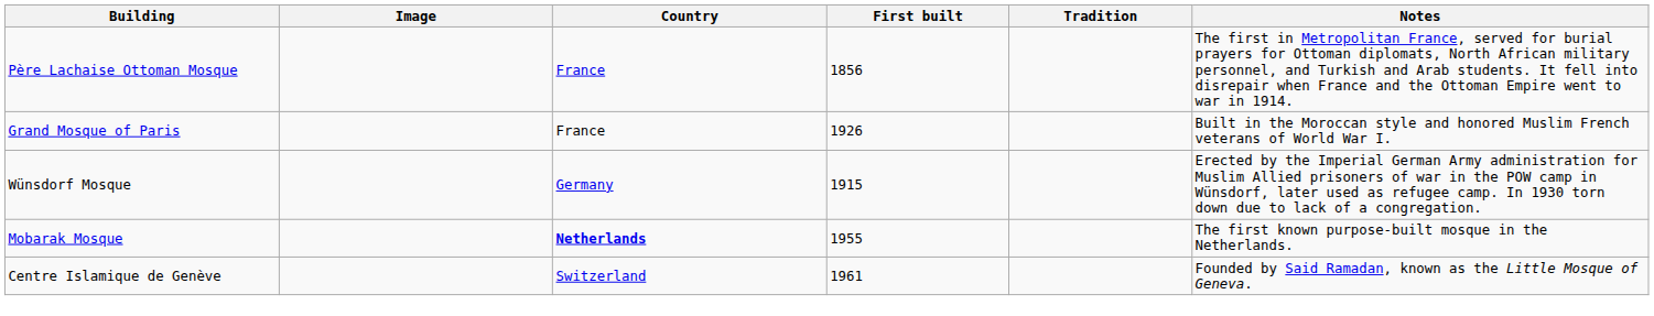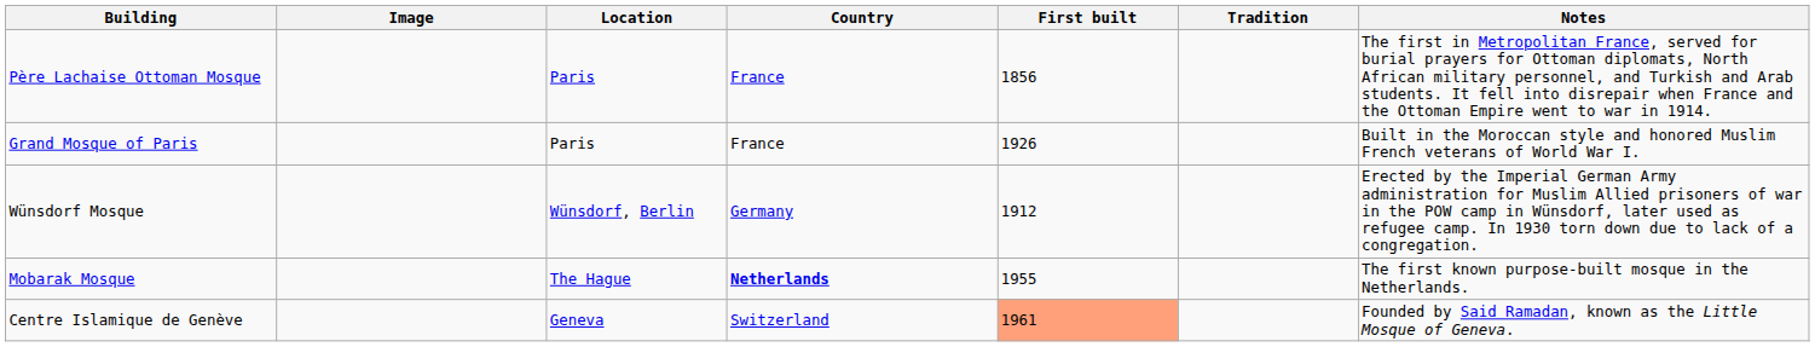 <table class="wikitable sortable">
 <tr>
 <th style="width:15%">Building</th>
 <th class="unsortable"; style="width:15%">Image</th>
+<th style="width:10%">Location</th>
 <th style="width:15%">Country</th>
 <th style="width:10%">First built</th>
 <th style="width:10%">Tradition</th>
 <th class="unsortable"; style="width:25%">Notes</th>
 </tr>
 <tr>
 <td><a href='#'>Père Lachaise Ottoman Mosque</a></td>
 <td></td>
+<td><a href='#'>Paris</a></td>
 <td><a href='#'>France</a></td>
 <td>1856</td>
 <td></td>
 <td>The first in <a href='#'>Metropolitan France</a>, served for burial prayers for Ottoman diplomats, North African military personnel, and Turkish and Arab students. It fell into disrepair when France and the Ottoman Empire went to war in 1914.</td>
 </tr>
 <tr>
 <td><a href='#'>Grand Mosque of Paris</a></td>
 <td></td>
+<td>Paris</td>
 <td>France</td>
 <td>1926</td>
 <td></td>
 <td>Built in the Moroccan style and honored Muslim French veterans of World War I.</td>
 </tr>
 <tr>
 <td>Wünsdorf Mosque</td>
 <td></td>
+<td><a href='#'>Wünsdorf</a>, <a href='#'>Berlin</a></td>
 <td><a href='#'>Germany</a></td>
-<td>1915</td>
+<td>1912</td>
 <td></td>
 <td>Erected by the Imperial German Army administration for Muslim Allied prisoners of war in the POW camp in Wünsdorf, later used as refugee camp. In 1930 torn down due to lack of a congregation.</td>
 </tr>
 <tr>
 <td><a href='#'>Mobarak Mosque</a></td>
 <td></td>
+<td><a href='#'>The Hague</a></td>
 <td><strong><a href='#'>Netherlands</a></strong></td>
 <td>1955</td>
 <td></td>
 <td>The first known purpose-built mosque in the Netherlands.</td>
 </tr>
 <tr>
 <td>Centre Islamique de Genève</td>
 <td></td>
+<td><a href='#'>Geneva</a></td>
 <td><a href='#'>Switzerland</a></td>
-<td>1961</td>
+<td style="background: lightsalmon;">1961</td>
 <td></td>
 <td>Founded by <a href='#'>Said Ramadan</a>, known as the <em>Little Mosque of Geneva</em>.</td>
 </tr>
 </table>
